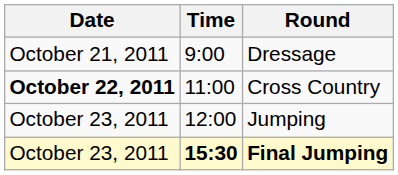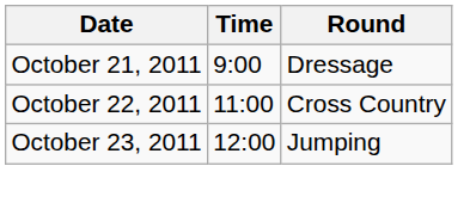 <table class="wikitable">
 <tr>
 <th>Date</th>
 <th>Time</th>
 <th>Round</th>
 </tr>
 <tr>
 <td>October 21, 2011</td>
 <td>9:00</td>
 <td>Dressage</td>
 </tr>
 <tr>
-<td><strong>October 22, 2011</strong></td>
+<td>October 22, 2011</td>
 <td>11:00</td>
 <td>Cross Country</td>
 </tr>
 <tr>
 <td>October 23, 2011</td>
 <td>12:00</td>
 <td>Jumping</td>
 </tr>
-<tr style=background:lemonchiffon>
-<td>October 23, 2011</td>
-<td><strong>15:30</strong></td>
-<td><strong>Final Jumping</strong></td>
-</tr>
 </table>
